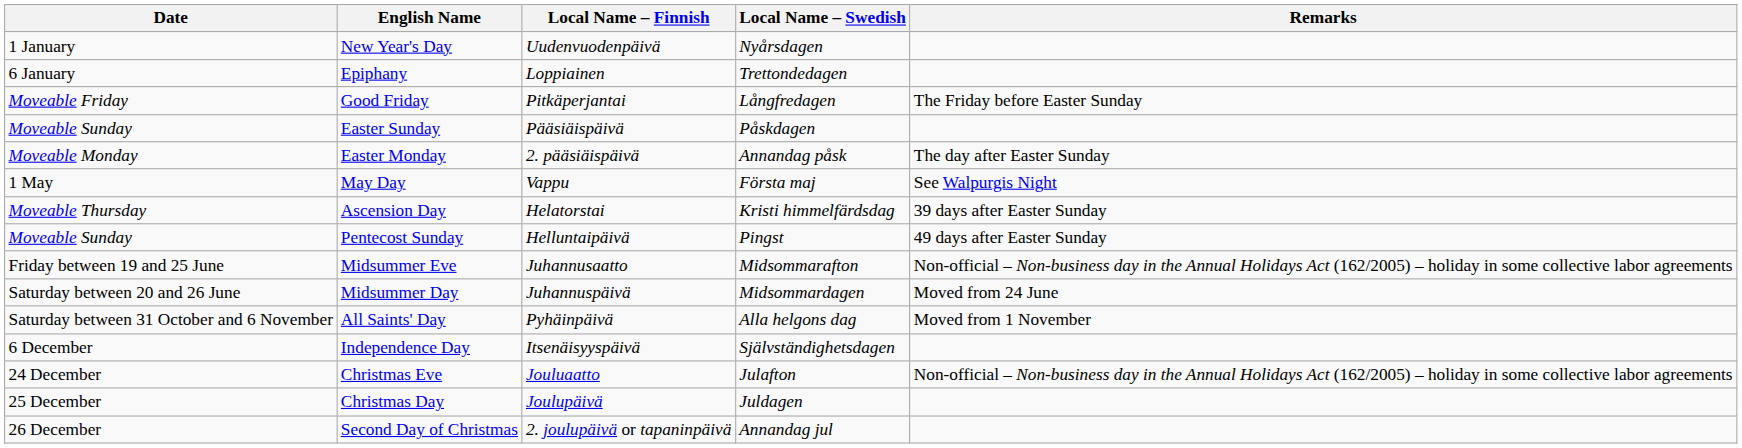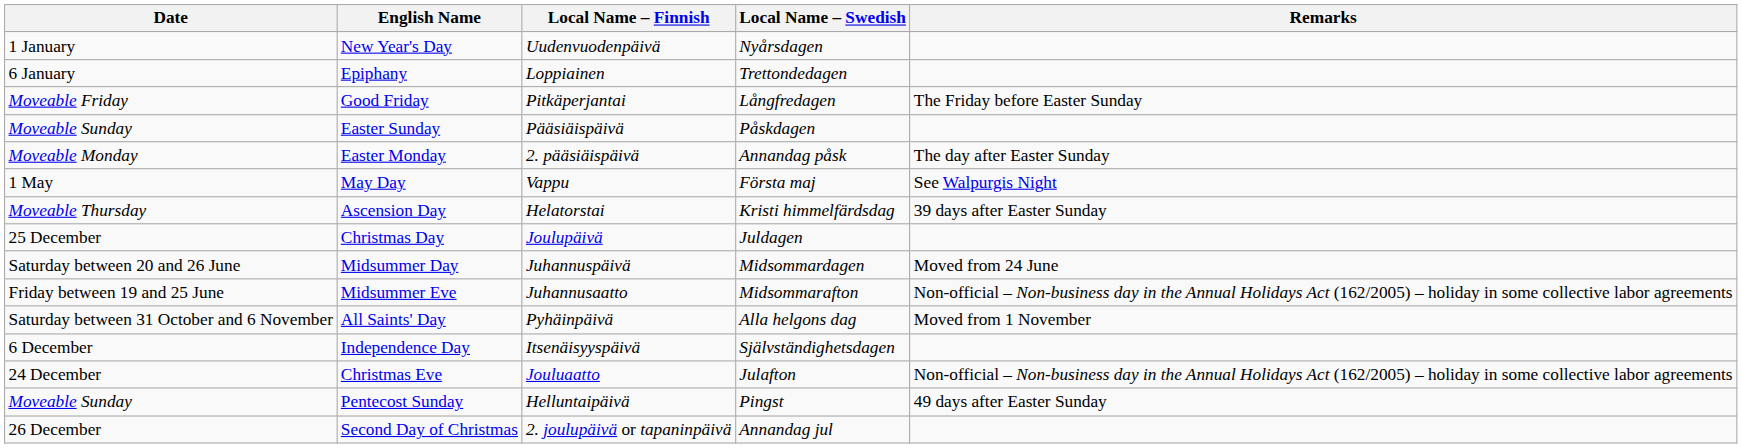 <table class="wikitable">
 <tr>
 <th>Date</th>
 <th>English Name</th>
 <th>Local Name – <a href='#'>Finnish</a></th>
 <th>Local Name – <a href='#'>Swedish</a></th>
 <th>Remarks</th>
 </tr>
 <tr>
 <td>1 January</td>
 <td><a href='#'>New Year's Day</a></td>
 <td><em>Uudenvuodenpäivä</em></td>
 <td><em>Nyårsdagen</em></td>
 <td> </td>
 </tr>
 <tr>
 <td>6 January</td>
 <td><a href='#'>Epiphany</a></td>
 <td><em>Loppiainen</em></td>
 <td><em>Trettondedagen</em></td>
 <td> </td>
 </tr>
 <tr>
 <td><em><a href='#'>Moveable</a> Friday</em></td>
 <td><a href='#'>Good Friday</a></td>
 <td><em>Pitkäperjantai</em></td>
 <td><em>Långfredagen</em></td>
 <td>The Friday before Easter Sunday</td>
 </tr>
 <tr>
 <td><em><a href='#'>Moveable</a> Sunday</em></td>
 <td><a href='#'>Easter Sunday</a></td>
 <td><em>Pääsiäispäivä</em></td>
 <td><em>Påskdagen</em></td>
 <td> </td>
 </tr>
 <tr>
 <td><em><a href='#'>Moveable</a> Monday</em></td>
 <td><a href='#'>Easter Monday</a></td>
 <td><em>2. pääsiäispäivä</em></td>
 <td><em>Annandag påsk</em></td>
 <td>The day after Easter Sunday</td>
 </tr>
 <tr>
 <td>1 May</td>
 <td><a href='#'>May Day</a></td>
 <td><em>Vappu</em></td>
 <td><em>Första maj</em></td>
 <td>See <a href='#'>Walpurgis Night</a></td>
 </tr>
 <tr>
 <td><em><a href='#'>Moveable</a> Thursday</em></td>
 <td><a href='#'>Ascension Day</a></td>
 <td><em>Helatorstai</em></td>
 <td><em>Kristi himmelfärdsdag</em></td>
 <td>39 days after Easter Sunday</td>
 </tr>
 <tr>
-<td><em><a href='#'>Moveable</a> Sunday</em></td>
-<td><a href='#'>Pentecost Sunday</a></td>
-<td><em>Helluntaipäivä</em></td>
-<td><em>Pingst</em></td>
-<td>49 days after Easter Sunday</td>
+<td>25 December</td>
+<td><a href='#'>Christmas Day</a></td>
+<td><a href='#'><em>Joulupäivä</em></a></td>
+<td><em>Juldagen</em></td>
+<td> </td>
+</tr>
+<tr>
+<td>Saturday between 20 and 26 June</td>
+<td><a href='#'>Midsummer Day</a></td>
+<td><em>Juhannuspäivä</em></td>
+<td><em>Midsommardagen</em></td>
+<td>Moved from 24 June</td>
 </tr>
 <tr>
 <td>Friday between 19 and 25 June</td>
 <td><a href='#'>Midsummer Eve</a></td>
 <td><em>Juhannusaatto</em></td>
 <td><em>Midsommarafton</em></td>
 <td>Non-official – <em>Non-business day in the Annual Holidays Act</em> (162/2005) – holiday in some collective labor agreements</td>
-</tr>
-<tr>
-<td>Saturday between 20 and 26 June</td>
-<td><a href='#'>Midsummer Day</a></td>
-<td><em>Juhannuspäivä</em></td>
-<td><em>Midsommardagen</em></td>
-<td>Moved from 24 June</td>
 </tr>
 <tr>
 <td>Saturday between 31 October and 6 November</td>
 <td><a href='#'>All Saints' Day</a></td>
 <td><em>Pyhäinpäivä</em></td>
 <td><em>Alla helgons dag</em></td>
 <td>Moved from 1 November</td>
 </tr>
 <tr>
 <td>6 December</td>
 <td><a href='#'>Independence Day</a></td>
 <td><em>Itsenäisyyspäivä</em></td>
 <td><em>Självständighetsdagen</em></td>
 <td> </td>
 </tr>
 <tr>
 <td>24 December</td>
 <td><a href='#'>Christmas Eve</a></td>
 <td><a href='#'><em>Jouluaatto</em></a></td>
 <td><em>Julafton</em></td>
 <td>Non-official – <em>Non-business day in the Annual Holidays Act</em> (162/2005)  – holiday in some collective labor agreements</td>
 </tr>
 <tr>
-<td>25 December</td>
-<td><a href='#'>Christmas Day</a></td>
-<td><a href='#'><em>Joulupäivä</em></a></td>
-<td><em>Juldagen</em></td>
-<td> </td>
+<td><em><a href='#'>Moveable</a> Sunday</em></td>
+<td><a href='#'>Pentecost Sunday</a></td>
+<td><em>Helluntaipäivä</em></td>
+<td><em>Pingst</em></td>
+<td>49 days after Easter Sunday</td>
 </tr>
 <tr>
 <td>26 December</td>
 <td><a href='#'>Second Day of Christmas</a></td>
 <td><em>2. <a href='#'>joulupäivä</a></em> or <em>tapaninpäivä</em></td>
 <td><em>Annandag jul</em></td>
 <td> </td>
 </tr>
 </table>
